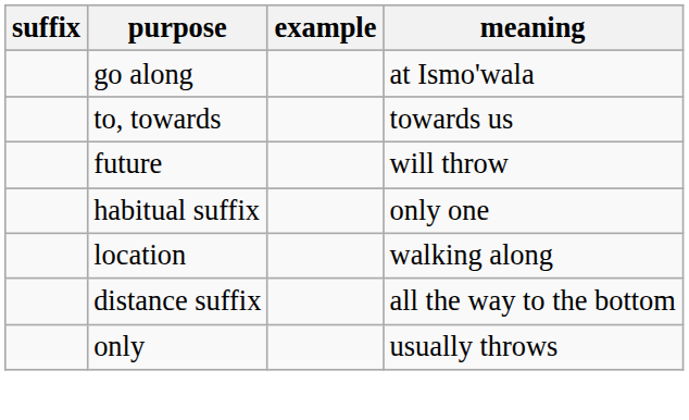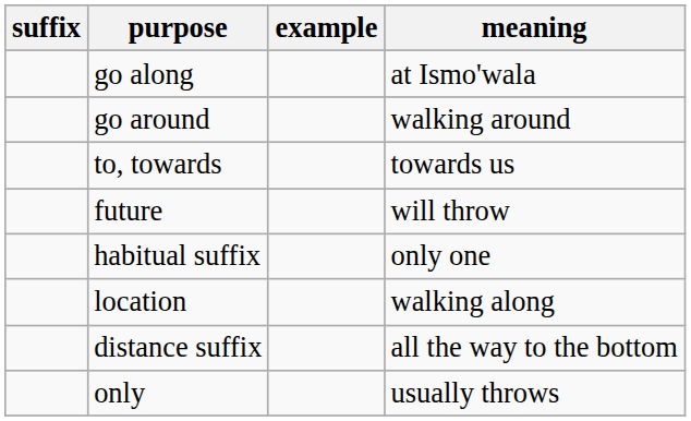 <table class="wikitable">
 <tr>
 <th>suffix</th>
 <th>purpose</th>
 <th>example</th>
 <th>meaning</th>
 </tr>
 <tr>
 <td></td>
 <td>go along</td>
 <td></td>
 <td>at Ismo'wala</td>
+</tr>
+<tr>
+<td></td>
+<td>go around</td>
+<td></td>
+<td>walking around</td>
 </tr>
 <tr>
 <td></td>
 <td>to, towards</td>
 <td></td>
 <td>towards us</td>
 </tr>
 <tr>
 <td></td>
 <td>future</td>
 <td></td>
 <td>will throw</td>
 </tr>
 <tr>
 <td></td>
 <td>habitual suffix</td>
 <td></td>
 <td>only one</td>
 </tr>
 <tr>
 <td></td>
 <td>location</td>
 <td></td>
 <td>walking along</td>
 </tr>
 <tr>
 <td></td>
 <td>distance suffix</td>
 <td></td>
 <td>all the way to the bottom</td>
 </tr>
 <tr>
 <td></td>
 <td>only</td>
 <td></td>
 <td>usually throws</td>
 </tr>
 </table>
